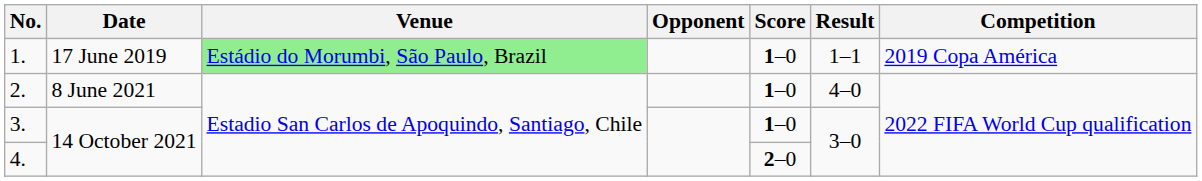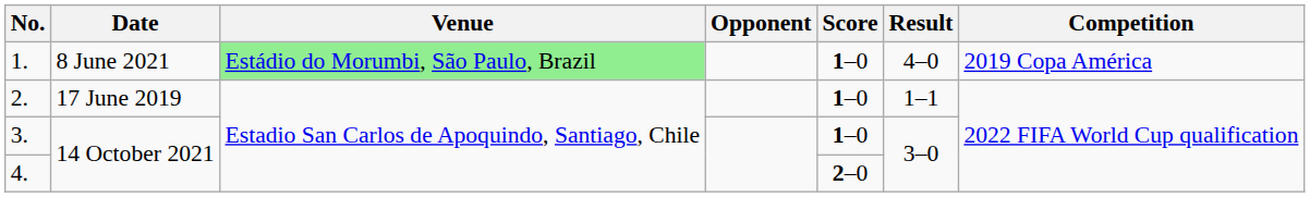 <table class="wikitable" style="font-size:100%;">
 <tr>
 <th>No.</th>
 <th>Date</th>
 <th>Venue</th>
 <th>Opponent</th>
 <th>Score</th>
 <th>Result</th>
 <th>Competition</th>
 </tr>
 <tr>
 <td>1.</td>
-<td>17 June 2019</td>
+<td>8 June 2021</td>
 <td style="background: lightgreen;"><a href='#'>Estádio do Morumbi</a>, <a href='#'>São Paulo</a>, Brazil</td>
 <td></td>
 <td align=center><strong>1</strong>–0</td>
-<td align=center>1–1</td>
+<td align=center>4–0</td>
 <td><a href='#'>2019 Copa América</a></td>
 </tr>
 <tr>
 <td>2.</td>
-<td>8 June 2021</td>
+<td>17 June 2019</td>
 <td rowspan=3><a href='#'>Estadio San Carlos de Apoquindo</a>, <a href='#'>Santiago</a>, Chile</td>
 <td></td>
 <td align=center><strong>1</strong>–0</td>
-<td align=center>4–0</td>
+<td align=center>1–1</td>
 <td rowspan=3><a href='#'>2022 FIFA World Cup qualification</a></td>
 </tr>
 <tr>
 <td>3.</td>
 <td rowspan=2>14 October 2021</td>
 <td rowspan=2></td>
 <td align=center><strong>1</strong>–0</td>
 <td align=center rowspan=2>3–0</td>
 </tr>
 <tr>
 <td>4.</td>
 <td align=center><strong>2</strong>–0</td>
 </tr>
 </table>
